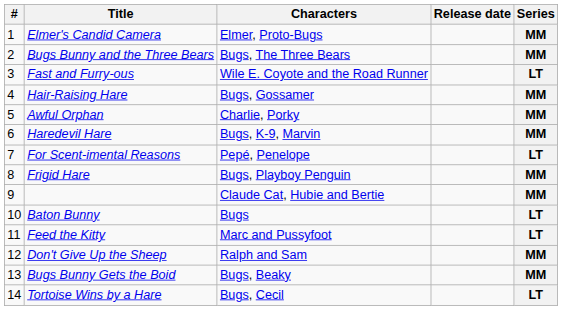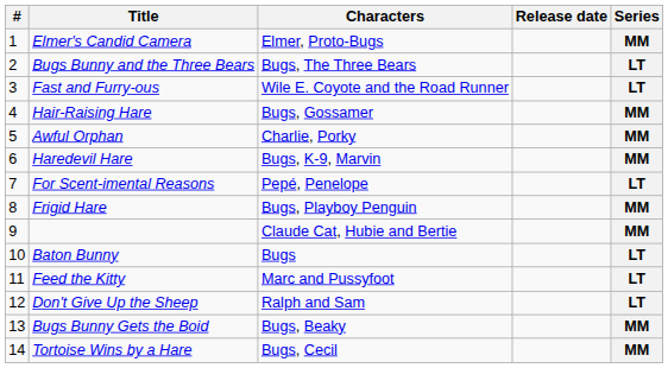 <table class="wikitable sortable">
 <tr>
 <th>#</th>
 <th>Title</th>
 <th>Characters</th>
 <th>Release date</th>
 <th>Series</th>
 </tr>
 <tr>
 <td>1</td>
 <td><em><a href='#'>Elmer's Candid Camera</a></em></td>
 <td><a href='#'>Elmer</a>, <a href='#'>Proto-Bugs</a></td>
 <td></td>
 <th>MM</th>
 </tr>
 <tr>
 <td>2</td>
 <td><em><a href='#'>Bugs Bunny and the Three Bears</a></em></td>
 <td><a href='#'>Bugs</a>, <a href='#'>The Three Bears</a></td>
 <td></td>
-<th>MM</th>
+<th>LT</th>
 </tr>
 <tr>
 <td>3</td>
 <td><em><a href='#'>Fast and Furry-ous</a></em></td>
 <td><a href='#'>Wile E. Coyote and the Road Runner</a></td>
 <td></td>
 <th>LT</th>
 </tr>
 <tr>
 <td>4</td>
 <td><em><a href='#'>Hair-Raising Hare</a></em></td>
 <td><a href='#'>Bugs</a>, <a href='#'>Gossamer</a></td>
 <td></td>
 <th>MM</th>
 </tr>
 <tr>
 <td>5</td>
 <td><em><a href='#'>Awful Orphan</a></em></td>
 <td><a href='#'>Charlie</a>, <a href='#'>Porky</a></td>
 <td></td>
 <th>MM</th>
 </tr>
 <tr>
 <td>6</td>
 <td><em><a href='#'>Haredevil Hare</a></em></td>
 <td><a href='#'>Bugs</a>, <a href='#'>K-9</a>, <a href='#'>Marvin</a></td>
 <td></td>
 <th>MM</th>
 </tr>
 <tr>
 <td>7</td>
 <td><em><a href='#'>For Scent-imental Reasons</a></em></td>
 <td><a href='#'>Pepé</a>, <a href='#'>Penelope</a></td>
 <td></td>
 <th>LT</th>
 </tr>
 <tr>
 <td>8</td>
 <td><em><a href='#'>Frigid Hare</a></em></td>
 <td><a href='#'>Bugs</a>, <a href='#'>Playboy Penguin</a></td>
 <td></td>
 <th>MM</th>
 </tr>
 <tr>
 <td>9</td>
 <td><em></em></td>
 <td><a href='#'>Claude Cat</a>, <a href='#'>Hubie and Bertie</a></td>
 <td></td>
 <th>MM</th>
 </tr>
 <tr>
 <td>10</td>
 <td><em><a href='#'>Baton Bunny</a></em></td>
 <td><a href='#'>Bugs</a></td>
 <td></td>
 <th>LT</th>
 </tr>
 <tr>
 <td>11</td>
 <td><em><a href='#'>Feed the Kitty</a></em></td>
 <td><a href='#'>Marc and Pussyfoot</a></td>
 <td></td>
 <th>LT</th>
 </tr>
 <tr>
 <td>12</td>
 <td><em><a href='#'>Don't Give Up the Sheep</a></em></td>
 <td><a href='#'>Ralph and Sam</a></td>
 <td></td>
-<th>MM</th>
+<th>LT</th>
 </tr>
 <tr>
 <td>13</td>
 <td><em><a href='#'>Bugs Bunny Gets the Boid</a></em></td>
 <td><a href='#'>Bugs</a>, <a href='#'>Beaky</a></td>
 <td></td>
 <th>MM</th>
 </tr>
 <tr>
 <td>14</td>
 <td><em><a href='#'>Tortoise Wins by a Hare</a></em></td>
 <td><a href='#'>Bugs</a>, <a href='#'>Cecil</a></td>
 <td></td>
-<th>LT</th>
+<th>MM</th>
 </tr>
 </table>
